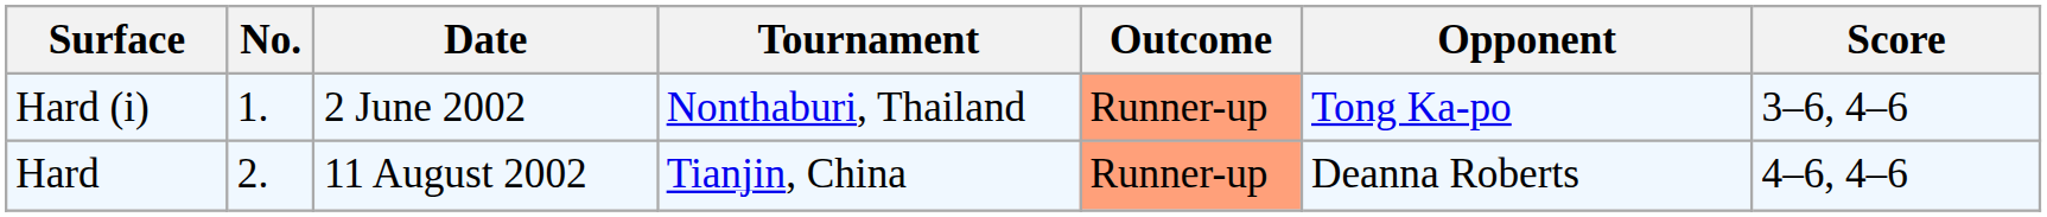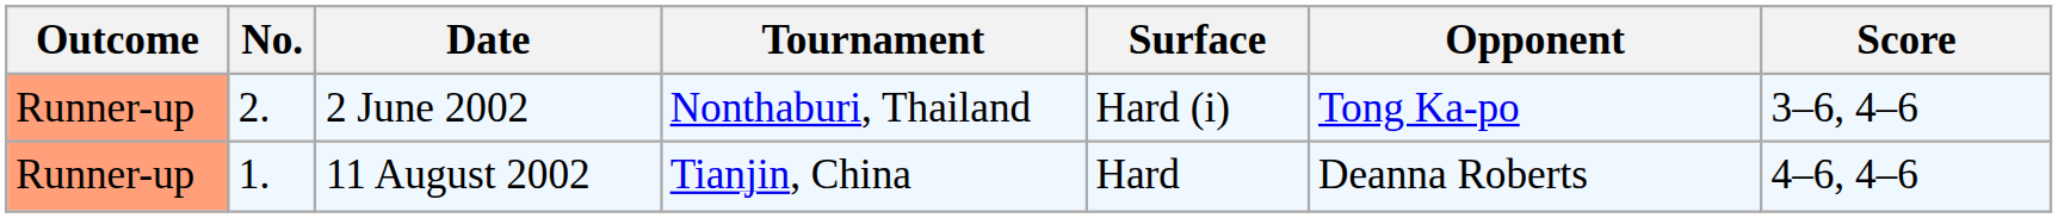 <table class="sortable wikitable" style="font-size:97%;">
 <tr>
-<th width=75>Surface</th>
+<th width=75>Outcome</th>
 <th width=25>No.</th>
 <th width=120>Date</th>
 <th width=150>Tournament</th>
-<th width=75>Outcome</th>
+<th width=75>Surface</th>
 <th width=160>Opponent</th>
 <th width=100>Score</th>
 </tr>
 <tr style="background:#f0f8ff;">
-<td>Hard (i)</td>
-<td>1.</td>
+<td bgcolor="FFA07A">Runner-up</td>
+<td>2.</td>
 <td>2 June 2002</td>
 <td><a href='#'>Nonthaburi</a>, Thailand</td>
-<td bgcolor="FFA07A">Runner-up</td>
+<td>Hard (i)</td>
 <td> <a href='#'>Tong Ka-po</a></td>
 <td>3–6, 4–6</td>
 </tr>
 <tr style="background:#f0f8ff;">
-<td>Hard</td>
-<td>2.</td>
+<td bgcolor="FFA07A">Runner-up</td>
+<td>1.</td>
 <td>11 August 2002</td>
 <td><a href='#'>Tianjin</a>, China</td>
-<td bgcolor="FFA07A">Runner-up</td>
+<td>Hard</td>
 <td> Deanna Roberts</td>
 <td>4–6, 4–6</td>
 </tr>
 </table>
